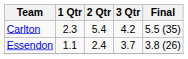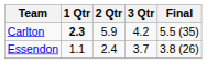 <table class="wikitable">
 <tr>
 <th>Team</th>
 <th>1 Qtr</th>
 <th>2 Qtr</th>
 <th>3 Qtr</th>
 <th>Final</th>
 </tr>
 <tr>
 <td><a href='#'>Carlton</a></td>
-<td align=center>2.3</td>
-<td align=center>5.4</td>
+<td align=center><strong>2.3</strong></td>
+<td align=center>5.9</td>
 <td align=center>4.2</td>
 <td align=center>5.5 (35)</td>
 </tr>
 <tr>
 <td><a href='#'>Essendon</a></td>
 <td align=center>1.1</td>
 <td align=center>2.4</td>
 <td align=center>3.7</td>
 <td align=center>3.8 (26)</td>
 </tr>
 <tr>
 </tr>
 </table>
